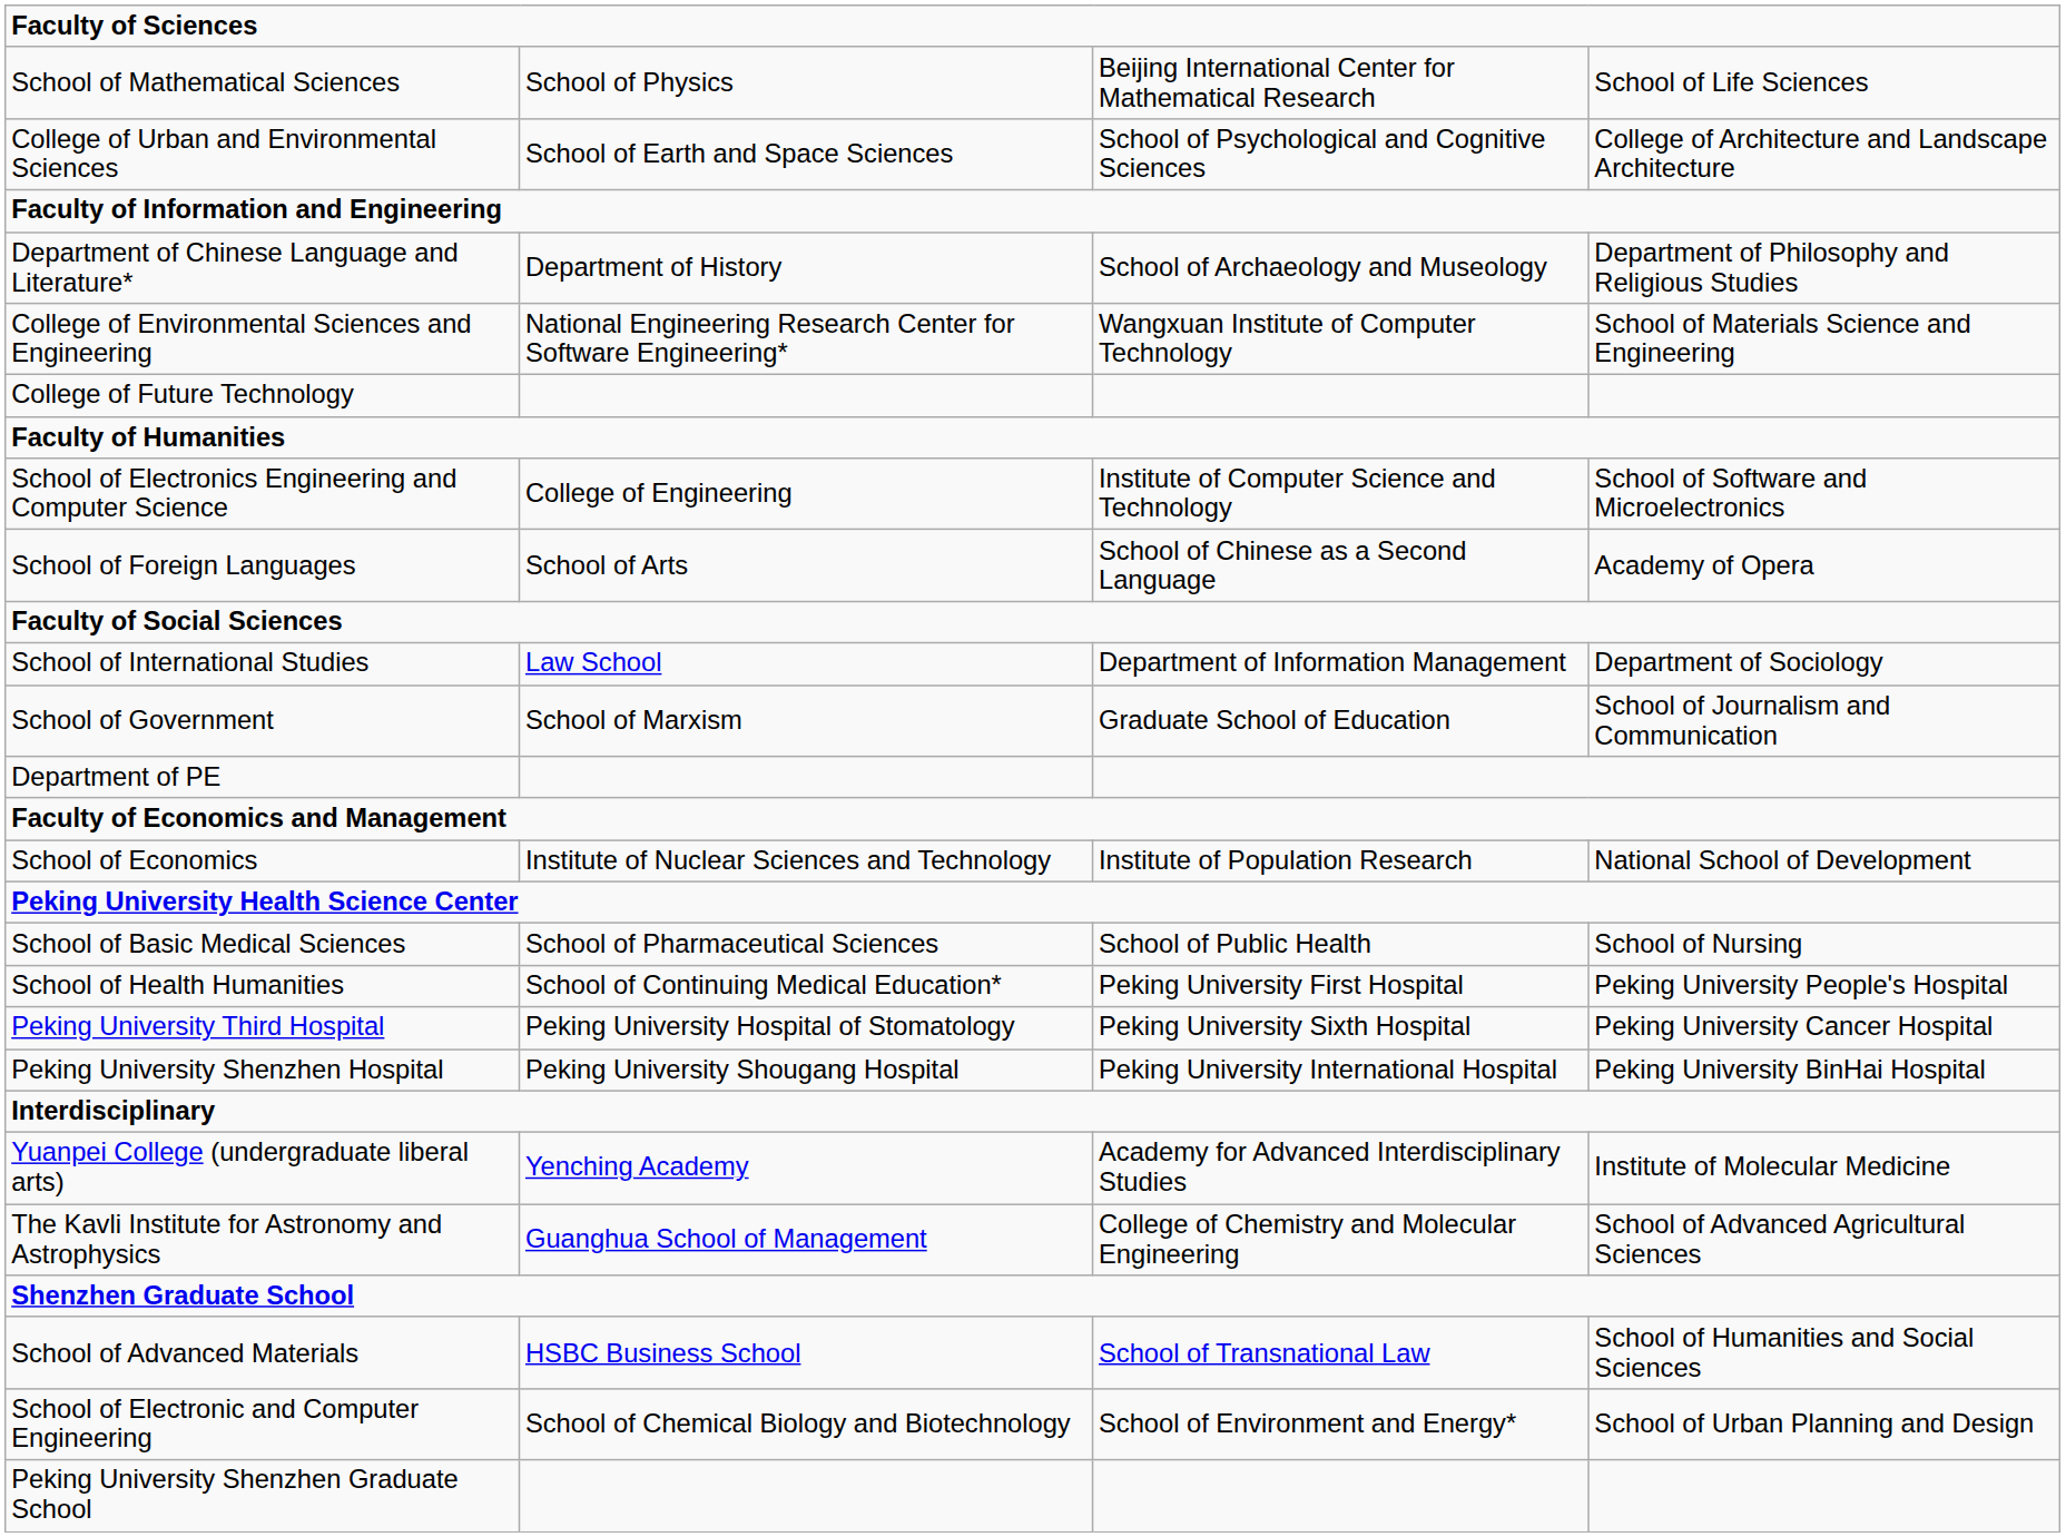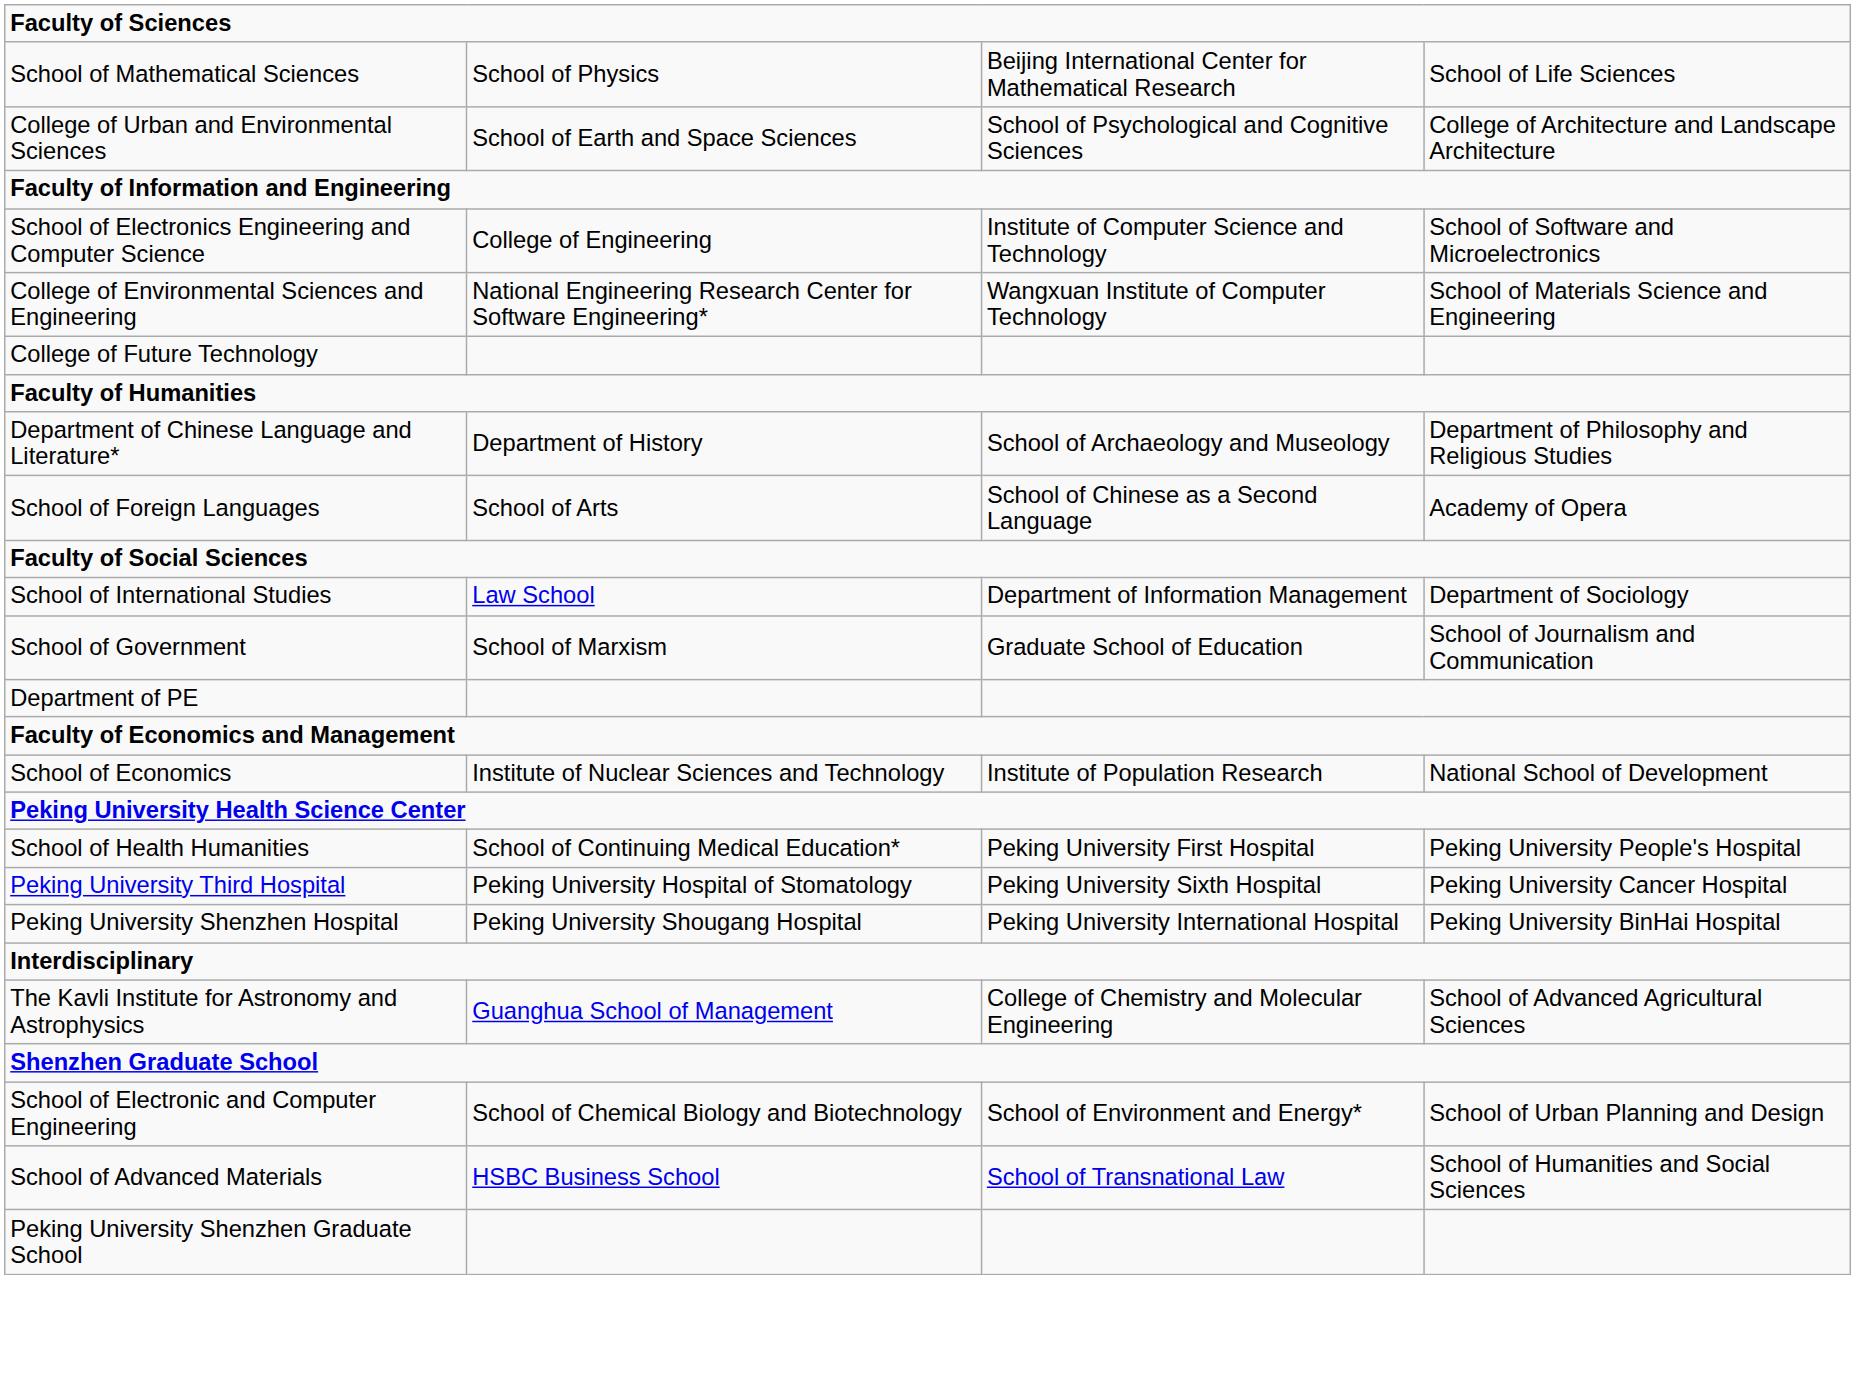 <table class="wikitable sortable">
 <tr>
 <td colspan="4"><strong>Faculty of Sciences</strong></td>
 </tr>
 <tr>
 <td>School of Mathematical Sciences</td>
 <td>School of Physics</td>
 <td>Beijing International Center for Mathematical Research</td>
 <td>School of Life Sciences</td>
 </tr>
 <tr>
 <td>College of Urban and Environmental Sciences</td>
 <td>School of Earth and Space Sciences</td>
 <td>School of Psychological and Cognitive Sciences</td>
 <td>College of Architecture and Landscape Architecture</td>
 </tr>
 <tr>
 <td colspan="4"><strong>Faculty of Information and Engineering</strong></td>
 </tr>
 <tr>
-<td>Department of Chinese Language and Literature*</td>
-<td>Department of History</td>
-<td>School of Archaeology and Museology</td>
-<td>Department of Philosophy and Religious Studies</td>
+<td>School of Electronics Engineering and Computer Science</td>
+<td>College of Engineering</td>
+<td>Institute of Computer Science and Technology</td>
+<td>School of Software and Microelectronics</td>
 </tr>
 <tr>
 <td>College of Environmental Sciences and Engineering</td>
 <td>National Engineering Research Center for Software Engineering*</td>
 <td>Wangxuan Institute of Computer Technology</td>
 <td>School of Materials Science and Engineering</td>
 </tr>
 <tr>
 <td>College of Future Technology</td>
 <td></td>
 <td></td>
 <td></td>
 </tr>
 <tr>
 <td colspan="4"><strong>Faculty of Humanities</strong></td>
 </tr>
 <tr>
-<td>School of Electronics Engineering and Computer Science</td>
-<td>College of Engineering</td>
-<td>Institute of Computer Science and Technology</td>
-<td>School of Software and Microelectronics</td>
+<td>Department of Chinese Language and Literature*</td>
+<td>Department of History</td>
+<td>School of Archaeology and Museology</td>
+<td>Department of Philosophy and Religious Studies</td>
 </tr>
 <tr>
 <td>School of Foreign Languages</td>
 <td>School of Arts</td>
 <td>School of Chinese as a Second Language</td>
 <td>Academy of Opera</td>
 </tr>
 <tr>
 <td colspan="4"><strong>Faculty of Social Sciences</strong></td>
 </tr>
 <tr>
 <td>School of International Studies</td>
 <td><a href='#'>Law School</a></td>
 <td>Department of Information Management</td>
 <td>Department of Sociology</td>
 </tr>
 <tr>
 <td>School of Government</td>
 <td>School of Marxism</td>
 <td>Graduate School of Education</td>
 <td>School of Journalism and Communication</td>
 </tr>
 <tr>
 <td>Department of PE</td>
 <td></td>
 </tr>
 <tr>
 <td colspan="4"><strong>Faculty of Economics and Management</strong></td>
 </tr>
 <tr>
 <td>School of Economics</td>
 <td>Institute of Nuclear Sciences and Technology</td>
 <td>Institute of Population Research</td>
 <td>National School of Development</td>
 </tr>
 <tr>
 <td colspan="4"><strong><a href='#'>Peking University Health Science Center</a></strong></td>
 </tr>
 <tr>
-<td>School of Basic Medical Sciences</td>
-<td>School of Pharmaceutical Sciences</td>
-<td>School of Public Health</td>
-<td>School of Nursing</td>
-</tr>
-<tr>
 <td>School of Health Humanities</td>
 <td>School of Continuing Medical Education*</td>
 <td>Peking University First Hospital</td>
 <td>Peking University People's Hospital</td>
 </tr>
 <tr>
 <td><a href='#'>Peking University Third Hospital</a></td>
 <td>Peking University Hospital of Stomatology</td>
 <td>Peking University Sixth Hospital</td>
 <td>Peking University Cancer Hospital</td>
 </tr>
 <tr>
 <td>Peking University Shenzhen Hospital</td>
 <td>Peking University Shougang Hospital</td>
 <td>Peking University International Hospital</td>
 <td>Peking University BinHai Hospital</td>
 </tr>
 <tr>
 <td colspan="4"><strong>Interdisciplinary</strong></td>
 </tr>
 <tr>
-<td><a href='#'>Yuanpei College</a> (undergraduate liberal arts)</td>
-<td><a href='#'>Yenching Academy</a></td>
-<td>Academy for Advanced Interdisciplinary Studies</td>
-<td>Institute of Molecular Medicine</td>
-</tr>
-<tr>
 <td>The Kavli Institute for Astronomy and Astrophysics</td>
 <td><a href='#'>Guanghua School of Management</a></td>
 <td>College of Chemistry and Molecular Engineering</td>
 <td>School of Advanced Agricultural Sciences</td>
 </tr>
 <tr>
 <td colspan="4"><strong><a href='#'>Shenzhen Graduate School</a></strong></td>
 </tr>
 <tr>
+<td>School of Electronic and Computer Engineering</td>
+<td>School of Chemical Biology and Biotechnology</td>
+<td>School of Environment and Energy*</td>
+<td>School of Urban Planning and Design</td>
+</tr>
+<tr>
 <td>School of Advanced Materials</td>
 <td><a href='#'>HSBC Business School</a></td>
 <td><a href='#'>School of Transnational Law</a></td>
 <td>School of Humanities and Social Sciences</td>
-</tr>
-<tr>
-<td>School of Electronic and Computer Engineering</td>
-<td>School of Chemical Biology and Biotechnology</td>
-<td>School of Environment and Energy*</td>
-<td>School of Urban Planning and Design</td>
 </tr>
 <tr>
 <td>Peking University Shenzhen Graduate School</td>
 <td></td>
 <td></td>
 <td></td>
 </tr>
 </table>
